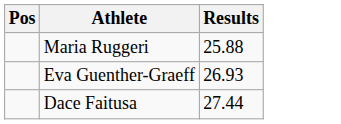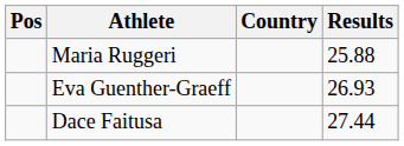 <table class="wikitable">
 <tr>
 <th>Pos</th>
 <th>Athlete</th>
+<th>Country</th>
 <th>Results</th>
 </tr>
 <tr>
 <td align="center"></td>
 <td>Maria Ruggeri</td>
+<td></td>
 <td>25.88</td>
 </tr>
 <tr>
 <td align="center"></td>
 <td>Eva Guenther-Graeff</td>
+<td></td>
 <td>26.93</td>
 </tr>
 <tr>
 <td align="center"></td>
 <td>Dace Faitusa</td>
+<td></td>
 <td>27.44</td>
 </tr>
 </table>
